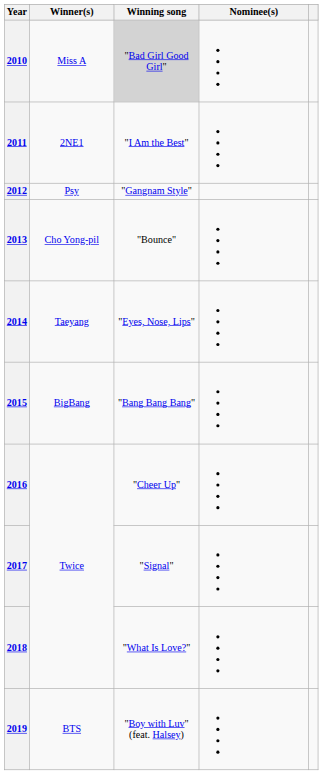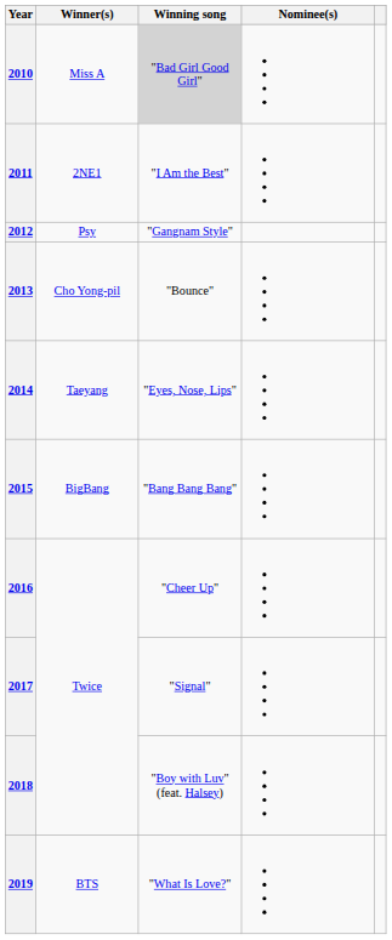 <table class="wikitable sortable" rowspan="2" style="text-align:center; width:80%">
 <tr style="background:#bebebe;">
 <th scope="col" style="width:8%;">Year</th>
 <th scope="col" style="width:27%;">Winner(s)</th>
 <th scope="col" style="width:27%;">Winning song</th>
 <th scope="col" class="unsortable" style="width:35%;">Nominee(s)</th>
 <th class="unsortable"></th>
 </tr>
 <tr>
 <th scope="row" style="text-align:center"><a href='#'>2010</a> <br></th>
 <td><a href='#'>Miss A</a></td>
 <td style="background: lightgrey;">"<a href='#'>Bad Girl Good Girl</a>"</td>
 <td><br><ul><li></li><li></li><li></li><li></li></ul></td>
 <td><br></td>
 </tr>
 <tr>
 <th scope="row" style="text-align:center"><a href='#'>2011</a> <br></th>
 <td><a href='#'>2NE1</a></td>
 <td>"<a href='#'>I Am the Best</a>"</td>
 <td><br><ul><li></li><li></li><li></li><li></li></ul></td>
 <td><br></td>
 </tr>
 <tr>
 <th scope="row" style="text-align:center"><a href='#'>2012</a> <br></th>
 <td><a href='#'>Psy</a></td>
 <td>"<a href='#'>Gangnam Style</a>"</td>
 <td><br></td>
 <td><br></td>
 </tr>
 <tr>
 <th scope="row" style="text-align:center"><a href='#'>2013</a> <br></th>
 <td><a href='#'>Cho Yong-pil</a></td>
 <td>"Bounce"</td>
 <td><br><ul><li></li><li></li><li></li><li></li></ul></td>
 <td><br></td>
 </tr>
 <tr>
 <th scope="row" style="text-align:center"><a href='#'>2014</a> <br></th>
 <td><a href='#'>Taeyang</a></td>
 <td>"<a href='#'>Eyes, Nose, Lips</a>"</td>
 <td><br><ul><li></li><li></li><li></li><li></li></ul></td>
 <td><br></td>
 </tr>
 <tr>
 <th scope="row" style="text-align:center"><a href='#'>2015</a> <br></th>
 <td><a href='#'>BigBang</a></td>
 <td>"<a href='#'>Bang Bang Bang</a>"</td>
 <td><br><ul><li></li><li></li><li></li><li></li></ul></td>
 <td><br></td>
 </tr>
 <tr>
 <th scope="row" style="text-align:center"><a href='#'>2016</a> <br></th>
 <td rowspan="3"><a href='#'>Twice</a></td>
 <td>"<a href='#'>Cheer Up</a>"</td>
 <td><br><ul><li></li><li></li><li></li><li></li></ul></td>
 <td><br></td>
 </tr>
 <tr>
 <th scope="row" style="text-align:center"><a href='#'>2017</a> <br></th>
 <td>"<a href='#'>Signal</a>"</td>
 <td><br><ul><li></li><li></li><li></li><li></li></ul></td>
 <td><br></td>
 </tr>
 <tr>
 <th scope="row" style="text-align:center"><a href='#'>2018</a> <br></th>
-<td>"<a href='#'>What Is Love?</a>"</td>
+<td>"<a href='#'>Boy with Luv</a>" (feat. <a href='#'>Halsey</a>)</td>
 <td><br><ul><li></li><li></li><li></li><li></li></ul></td>
 <td><br></td>
 </tr>
 <tr>
 <th><a href='#'>2019</a><br></th>
 <td><a href='#'>BTS</a></td>
-<td>"<a href='#'>Boy with Luv</a>" (feat. <a href='#'>Halsey</a>)</td>
+<td>"<a href='#'>What Is Love?</a>"</td>
 <td><br><ul><li></li><li></li><li></li><li></li></ul></td>
 <td><br></td>
 </tr>
 </table>
